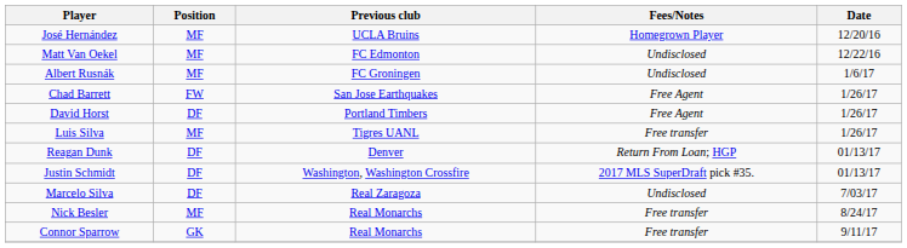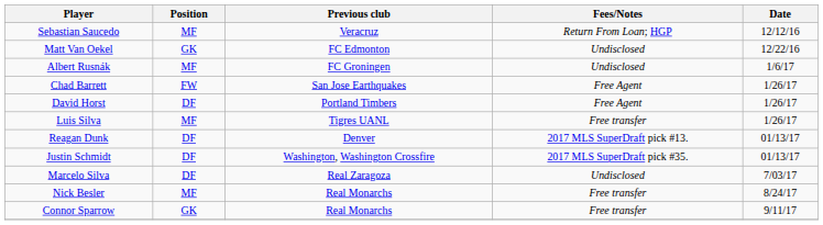 <table class="wikitable sortable" style="width:90%; text-align:center; font-size:95%;">
 <tr>
 <th><strong>Player </strong></th>
 <th><strong>Position </strong></th>
 <th><strong>Previous club</strong></th>
 <th><strong>Fees/Notes </strong></th>
 <th><strong>Date</strong></th>
 </tr>
 <tr>
-<td> <a href='#'>José Hernández</a></td>
+<td> <a href='#'>Sebastian Saucedo</a></td>
 <td><a href='#'>MF</a></td>
-<td> <a href='#'>UCLA Bruins</a></td>
-<td><a href='#'>Homegrown Player</a></td>
-<td>12/20/16</td>
+<td> <a href='#'>Veracruz</a></td>
+<td><em>Return From Loan</em>; <a href='#'>HGP</a></td>
+<td>12/12/16</td>
 </tr>
 <tr>
 <td> <a href='#'>Matt Van Oekel</a></td>
-<td><a href='#'>MF</a></td>
+<td><a href='#'>GK</a></td>
 <td> <a href='#'>FC Edmonton</a></td>
 <td><em>Undisclosed</em></td>
 <td>12/22/16</td>
 </tr>
 <tr>
 <td> <a href='#'>Albert Rusnák</a></td>
 <td><a href='#'>MF</a></td>
 <td> <a href='#'>FC Groningen</a></td>
 <td><em>Undisclosed</em></td>
 <td>1/6/17</td>
 </tr>
 <tr>
 <td> <a href='#'>Chad Barrett</a></td>
 <td><a href='#'>FW</a></td>
 <td> <a href='#'>San Jose Earthquakes</a></td>
 <td><em>Free Agent</em></td>
 <td>1/26/17</td>
 </tr>
 <tr>
 <td> <a href='#'>David Horst</a></td>
 <td><a href='#'>DF</a></td>
 <td> <a href='#'>Portland Timbers</a></td>
 <td><em>Free Agent</em></td>
 <td>1/26/17</td>
 </tr>
 <tr>
 <td> <a href='#'>Luis Silva</a></td>
 <td><a href='#'>MF</a></td>
 <td> <a href='#'>Tigres UANL</a></td>
 <td><em>Free transfer</em></td>
 <td>1/26/17</td>
 </tr>
 <tr>
 <td> <a href='#'>Reagan Dunk</a></td>
 <td><a href='#'>DF</a></td>
 <td> <a href='#'>Denver</a></td>
-<td><em>Return From Loan</em>; <a href='#'>HGP</a></td>
+<td><a href='#'>2017 MLS SuperDraft</a> pick #13.</td>
 <td>01/13/17</td>
 </tr>
 <tr>
 <td> <a href='#'>Justin Schmidt</a></td>
 <td><a href='#'>DF</a></td>
 <td> <a href='#'>Washington</a>, <a href='#'>Washington Crossfire</a></td>
 <td><a href='#'>2017 MLS SuperDraft</a> pick #35.</td>
 <td>01/13/17</td>
 </tr>
 <tr>
 <td> <a href='#'>Marcelo Silva</a></td>
 <td><a href='#'>DF</a></td>
 <td> <a href='#'>Real Zaragoza</a></td>
 <td><em>Undisclosed</em></td>
 <td>7/03/17</td>
 </tr>
 <tr>
 <td> <a href='#'>Nick Besler</a></td>
 <td><a href='#'>MF</a></td>
 <td> <a href='#'>Real Monarchs</a></td>
 <td><em>Free transfer</em></td>
 <td>8/24/17</td>
 </tr>
 <tr>
 <td> <a href='#'>Connor Sparrow</a></td>
 <td><a href='#'>GK</a></td>
 <td> <a href='#'>Real Monarchs</a></td>
 <td><em>Free transfer</em></td>
 <td>9/11/17</td>
 </tr>
 <tr>
 </tr>
 </table>
